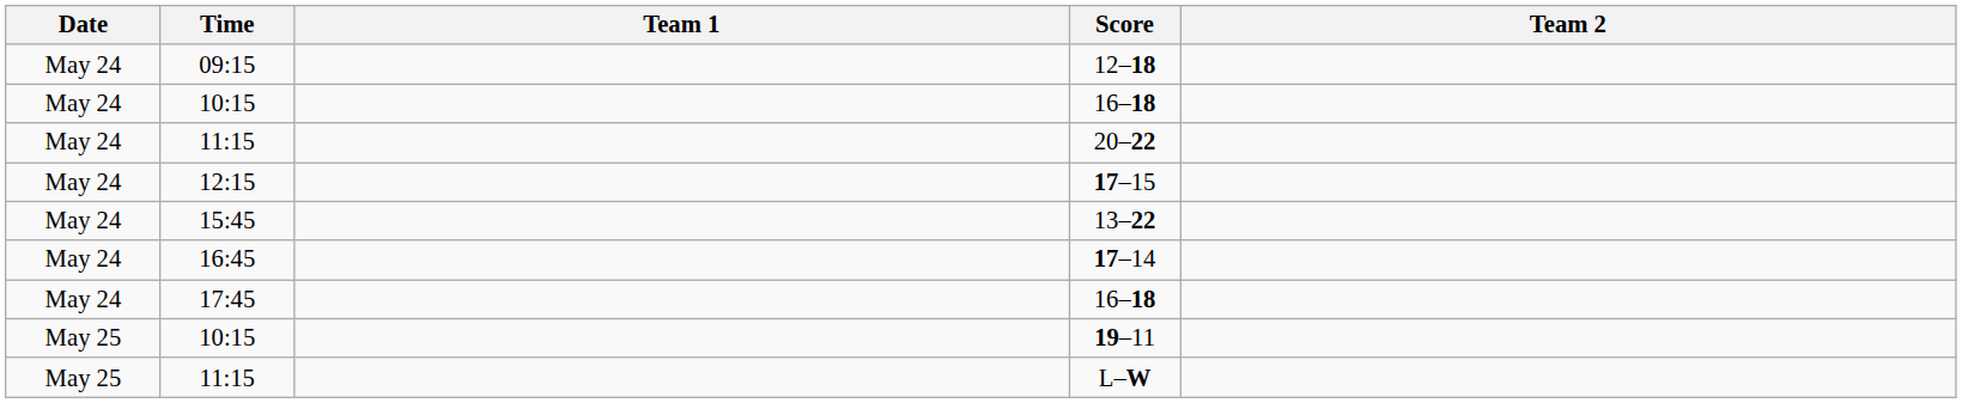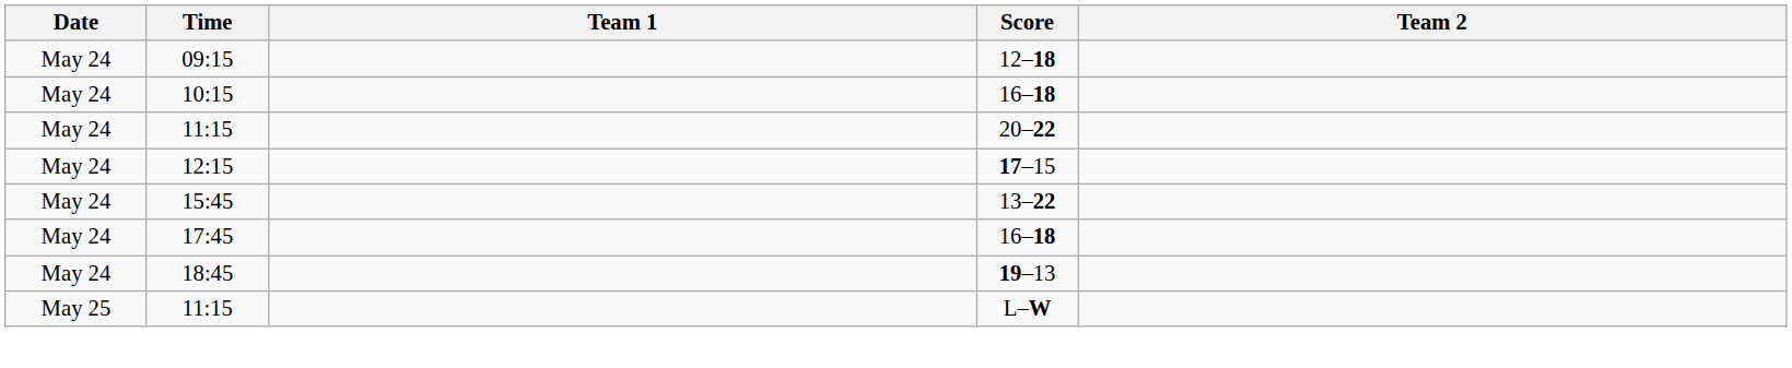 <table class="wikitable" width="100%">
 <tr>
 <th style="width:7%">Date</th>
 <th style="width:6%">Time</th>
 <th style="width:35%">Team 1</th>
 <th style="width:5%">Score</th>
 <th style="width:35%">Team 2</th>
 </tr>
 <tr>
 <td style="text-align:center">May 24</td>
 <td style="text-align:center">09:15</td>
 <td style="text-align:right"></td>
 <td style="text-align:center">12–<strong>18</strong></td>
 <td style="text-align:left"><strong></strong></td>
 </tr>
 <tr>
 <td style="text-align:center">May 24</td>
 <td style="text-align:center">10:15</td>
 <td style="text-align:right"></td>
 <td style="text-align:center">16–<strong>18</strong></td>
 <td style="text-align:left"><strong></strong></td>
 </tr>
 <tr>
 <td style="text-align:center">May 24</td>
 <td style="text-align:center">11:15</td>
 <td style="text-align:right"></td>
 <td style="text-align:center">20–<strong>22</strong></td>
 <td style="text-align:left"><strong></strong></td>
 </tr>
 <tr>
 <td style="text-align:center">May 24</td>
 <td style="text-align:center">12:15</td>
 <td style="text-align:right"><strong></strong></td>
 <td style="text-align:center"><strong>17</strong>–15</td>
 <td style="text-align:left"></td>
 </tr>
 <tr>
 <td style="text-align:center">May 24</td>
 <td style="text-align:center">15:45</td>
 <td style="text-align:right"></td>
 <td style="text-align:center">13–<strong>22</strong></td>
 <td style="text-align:left"><strong></strong></td>
 </tr>
 <tr>
 <td style="text-align:center">May 24</td>
-<td style="text-align:center">16:45</td>
-<td style="text-align:right"><strong></strong></td>
-<td style="text-align:center"><strong>17</strong>–14</td>
-<td style="text-align:left"></td>
-</tr>
-<tr>
-<td style="text-align:center">May 24</td>
 <td style="text-align:center">17:45</td>
 <td style="text-align:right"></td>
 <td style="text-align:center">16–<strong>18</strong></td>
 <td style="text-align:left"><strong></strong></td>
 </tr>
 <tr>
-<td style="text-align:center">May 25</td>
-<td style="text-align:center">10:15</td>
+<td style="text-align:center">May 24</td>
+<td style="text-align:center">18:45</td>
 <td style="text-align:right"><strong></strong></td>
-<td style="text-align:center"><strong>19</strong>–11</td>
+<td style="text-align:center"><strong>19</strong>–13</td>
 <td style="text-align:left"></td>
 </tr>
 <tr>
 <td style="text-align:center">May 25</td>
 <td style="text-align:center">11:15</td>
 <td style="text-align:right"></td>
 <td style="text-align:center">L–<strong>W</strong></td>
 <td style="text-align:left"><strong></strong></td>
 </tr>
 </table>
